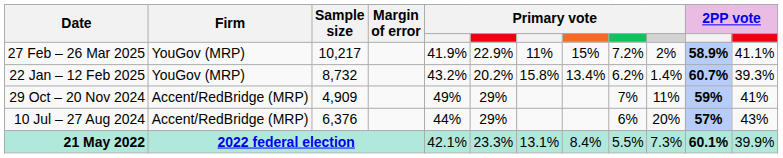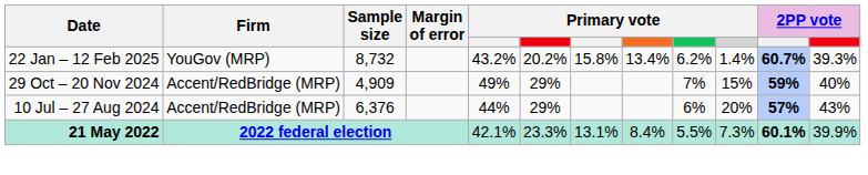 <table class="nowrap wikitable tpl-blanktable" style=text-align:center;font-size:90%>
 <tr>
 <th rowspan=2>Date</th>
 <th rowspan=2>Firm</th>
 <th rowspan=2>Sample<br>size</th>
 <th rowspan=2>Margin<br>of error</th>
 <th colspan=6>Primary vote</th>
 <th colspan=2 class=unsortable style=background:#ebbce3><a href='#'>2PP vote</a></th>
 </tr>
 <tr>
 <th style=background:></th>
 <th class="unsortable" style="background:#F00011"></th>
 <th class=unsortable style=background:></th>
 <th class=unsortable style=background:#f36c21></th>
 <th class=unsortable style=background:#10C25B></th>
 <th class=unsortable style=background:lightgray></th>
 <th style=background:></th>
 <th class="unsortable" style="background:#F00011"></th>
-</tr>
-<tr>
-<td align=right>27 Feb – 26 Mar 2025</td>
-<td align=left>YouGov (MRP)</td>
-<td>10,217</td>
-<td></td>
-<td>41.9%</td>
-<td>22.9%</td>
-<td>11%</td>
-<td>15%</td>
-<td>7.2%</td>
-<td>2%</td>
-<th style="background:#B6CDFB">58.9%</th>
-<td>41.1%</td>
 </tr>
 <tr>
 <td align=right>22 Jan – 12 Feb 2025</td>
 <td align=left>YouGov (MRP)</td>
 <td>8,732</td>
 <td></td>
 <td>43.2%</td>
 <td>20.2%</td>
 <td>15.8%</td>
 <td>13.4%</td>
 <td>6.2%</td>
 <td>1.4%</td>
 <th style="background:#B6CDFB">60.7%</th>
 <td>39.3%</td>
 </tr>
 <tr>
 <td align=right>29 Oct – 20 Nov 2024</td>
 <td align=left>Accent/RedBridge (MRP)</td>
 <td>4,909</td>
 <td></td>
 <td>49%</td>
 <td>29%</td>
 <td></td>
 <td></td>
 <td>7%</td>
-<td>11%</td>
+<td>15%</td>
 <th style="background:#B6CDFB">59%</th>
-<td>41%</td>
+<td>40%</td>
 </tr>
 <tr>
 <td align=right>10 Jul – 27 Aug 2024</td>
 <td align=left>Accent/RedBridge (MRP)</td>
 <td>6,376</td>
 <td></td>
 <td>44%</td>
 <td>29%</td>
 <td></td>
 <td></td>
 <td>6%</td>
 <td>20%</td>
 <th style="background:#B6CDFB">57%</th>
 <td>43%</td>
 </tr>
 <tr style=background:#b0e9db>
 <td style=text-align:right data-sort-value=21-May-2022><strong>21 May 2022</strong></td>
 <td colspan=3 style=text-align:center><strong><a href='#'>2022 federal election</a></strong></td>
 <td>42.1%</td>
 <td>23.3%</td>
 <td>13.1%</td>
 <td>8.4%</td>
 <td>5.5%</td>
 <td>7.3%</td>
 <td><strong>60.1%</strong></td>
 <td>39.9%</td>
 </tr>
 </table>
